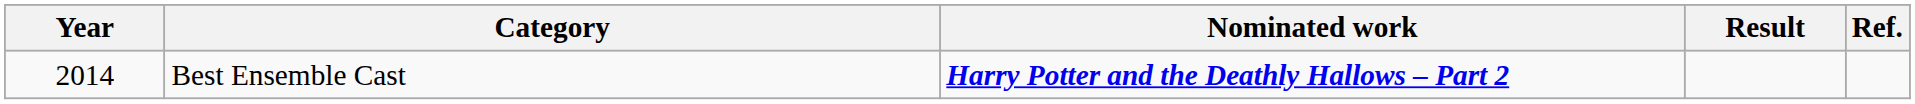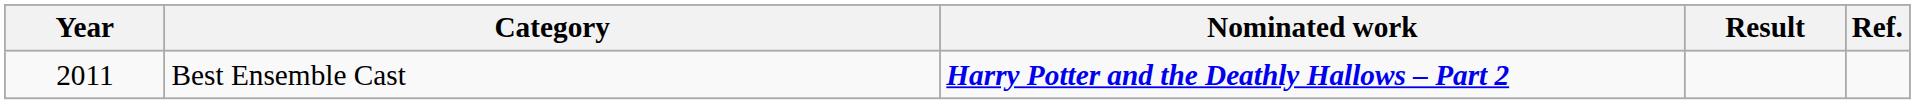 <table class=wikitable>
 <tr>
 <th scope="col" style="width:5em;">Year</th>
 <th scope="col" style="width:26em;">Category</th>
 <th scope="col" style="width:25em;">Nominated work</th>
 <th scope="col" style="width:5em;">Result</th>
 <th>Ref.</th>
 </tr>
 <tr>
-<td style="text-align:center;">2014</td>
+<td style="text-align:center;">2011</td>
 <td>Best Ensemble Cast</td>
 <td><strong><em><a href='#'>Harry Potter and the Deathly Hallows – Part 2</a></em></strong></td>
 <td></td>
 <td></td>
 </tr>
 </table>
